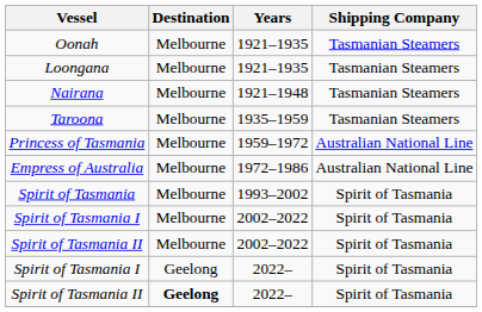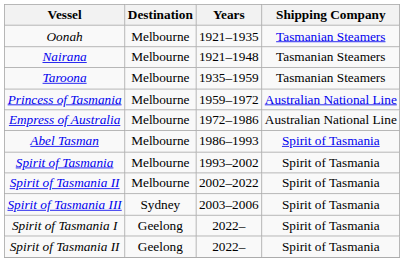 <table class="wikitable" style='text-align: center;'>
 <tr>
 <th>Vessel</th>
 <th>Destination</th>
 <th>Years</th>
 <th>Shipping Company</th>
 </tr>
 <tr>
 <td><em>Oonah</em></td>
 <td>Melbourne</td>
 <td>1921–1935</td>
 <td><a href='#'>Tasmanian Steamers</a></td>
-</tr>
-<tr>
-<td><em>Loongana</em></td>
-<td>Melbourne</td>
-<td>1921–1935</td>
-<td>Tasmanian Steamers</td>
 </tr>
 <tr>
 <td><em><a href='#'>Nairana</a></em></td>
 <td>Melbourne</td>
 <td>1921–1948</td>
 <td>Tasmanian Steamers</td>
 </tr>
 <tr>
 <td><em><a href='#'>Taroona</a></em></td>
 <td>Melbourne</td>
 <td>1935–1959</td>
 <td>Tasmanian Steamers</td>
 </tr>
 <tr>
 <td><em><a href='#'>Princess of Tasmania</a></em></td>
 <td>Melbourne</td>
 <td>1959–1972</td>
 <td><a href='#'>Australian National Line</a></td>
 </tr>
 <tr>
 <td><em><a href='#'>Empress of Australia</a></em></td>
 <td>Melbourne</td>
 <td>1972–1986</td>
 <td>Australian National Line</td>
 </tr>
 <tr>
+<td><em><a href='#'>Abel Tasman</a></em></td>
+<td>Melbourne</td>
+<td>1986–1993</td>
+<td><a href='#'>Spirit of Tasmania</a></td>
+</tr>
+<tr>
 <td><em><a href='#'>Spirit of Tasmania</a></em></td>
 <td>Melbourne</td>
 <td>1993–2002</td>
 <td>Spirit of Tasmania</td>
 </tr>
 <tr>
-<td><em><a href='#'>Spirit of Tasmania I</a></em></td>
+<td><em><a href='#'>Spirit of Tasmania II</a></em></td>
 <td>Melbourne</td>
 <td>2002–2022</td>
 <td>Spirit of Tasmania</td>
 </tr>
 <tr>
-<td><em><a href='#'>Spirit of Tasmania II</a></em></td>
-<td>Melbourne</td>
-<td>2002–2022</td>
+<td><em><a href='#'>Spirit of Tasmania III</a></em></td>
+<td>Sydney</td>
+<td>2003–2006</td>
 <td>Spirit of Tasmania</td>
 </tr>
 <tr>
 <td><em>Spirit of Tasmania I</em></td>
 <td>Geelong</td>
 <td>2022–</td>
 <td>Spirit of Tasmania</td>
 </tr>
 <tr>
 <td><em>Spirit of Tasmania II</em></td>
-<td><strong>Geelong</strong></td>
+<td>Geelong</td>
 <td>2022–</td>
 <td>Spirit of Tasmania</td>
 </tr>
 <tr>
 </tr>
 </table>
